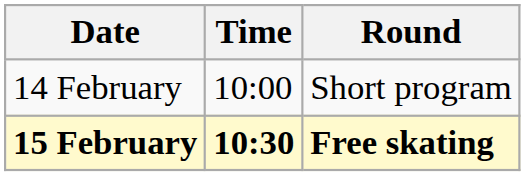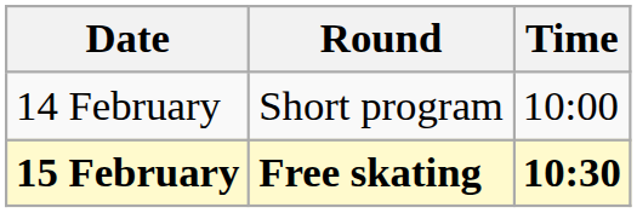 <table class="wikitable">
 <tr>
 <th>Date</th>
+<th>Round</th>
 <th>Time</th>
-<th>Round</th>
 </tr>
 <tr>
 <td>14 February</td>
+<td>Short program</td>
 <td>10:00</td>
-<td>Short program</td>
 </tr>
 <tr style=background:lemonchiffon>
 <td><strong>15 February</strong></td>
+<td><strong>Free skating</strong></td>
 <td><strong>10:30</strong></td>
-<td><strong>Free skating</strong></td>
 </tr>
 </table>
